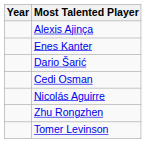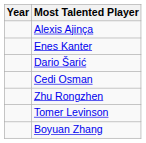 <table class="wikitable sortable">
 <tr>
 <th>Year</th>
 <th>Most Talented Player</th>
 </tr>
 <tr>
 <td></td>
 <td> <a href='#'>Alexis Ajinça</a></td>
 </tr>
 <tr>
 <td></td>
 <td> <a href='#'>Enes Kanter</a></td>
 </tr>
 <tr>
 <td></td>
 <td> <a href='#'>Dario Šarić</a></td>
 </tr>
 <tr>
 <td></td>
 <td> <a href='#'>Cedi Osman</a></td>
 </tr>
 <tr>
 <td></td>
-<td> <a href='#'>Nicolás Aguirre</a></td>
-</tr>
-<tr>
-<td></td>
 <td> <a href='#'>Zhu Rongzhen</a></td>
 </tr>
 <tr>
 <td></td>
 <td> <a href='#'>Tomer Levinson</a></td>
 </tr>
+<tr>
+<td></td>
+<td> <a href='#'>Boyuan Zhang</a></td>
+</tr>
 </table>
